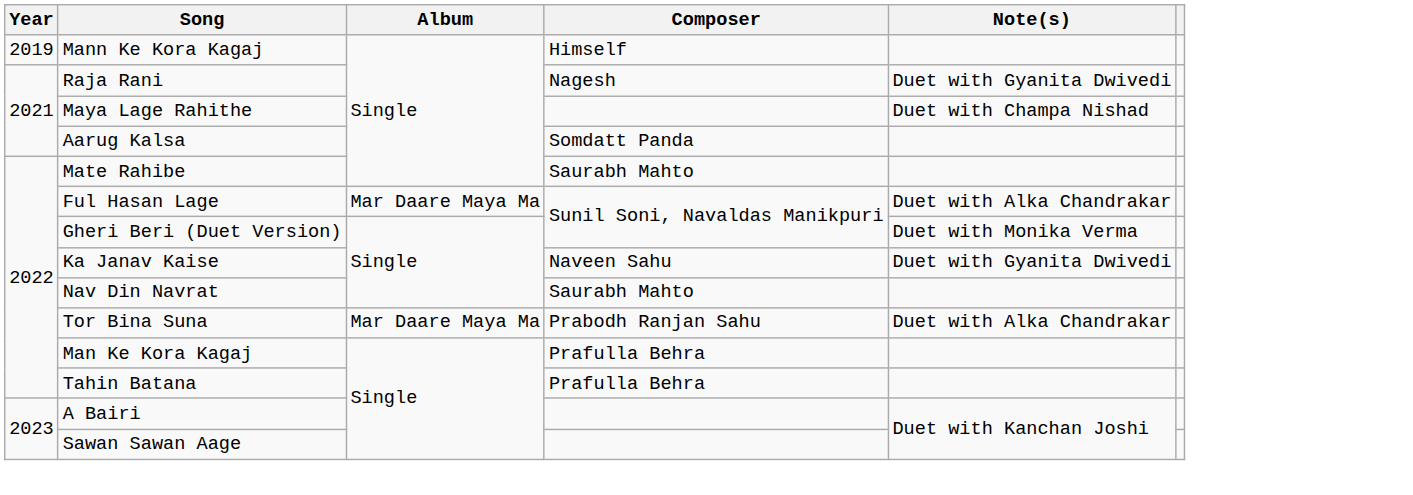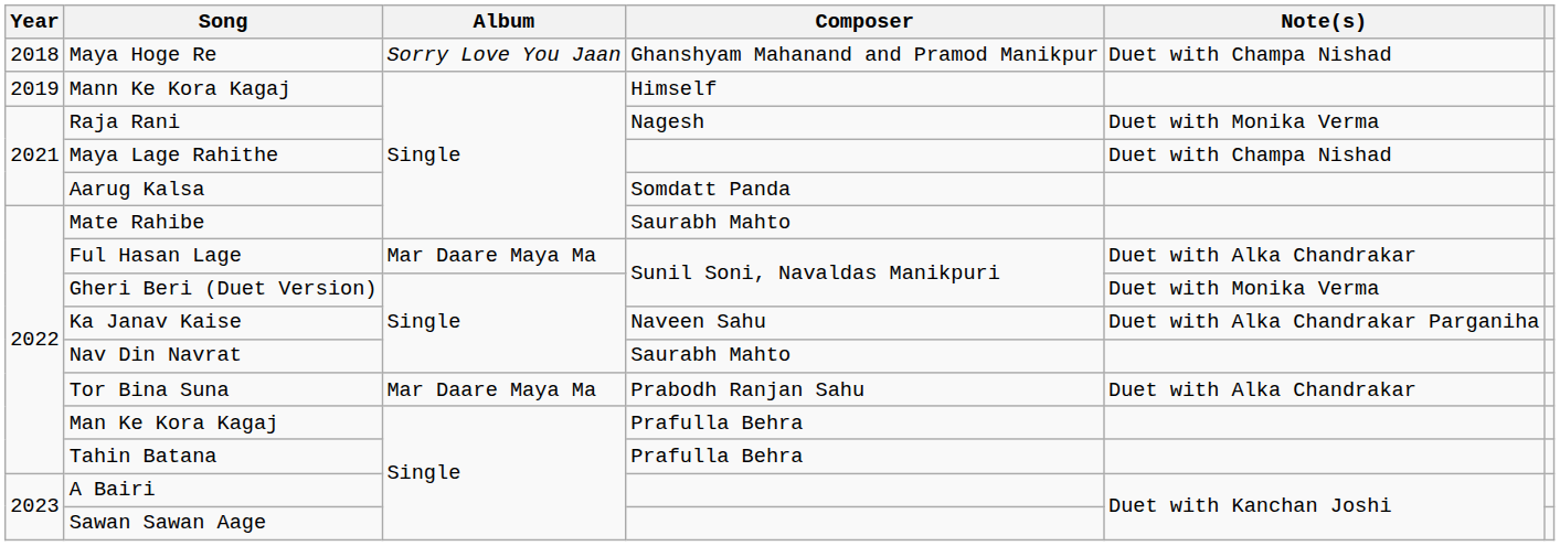 <table class="wikitable">
 <tr>
 <th>Year</th>
 <th>Song</th>
 <th>Album</th>
 <th>Composer</th>
 <th>Note(s)</th>
 <th></th>
+</tr>
+<tr>
+<td>2018</td>
+<td>Maya Hoge Re</td>
+<td><em>Sorry Love You Jaan</em></td>
+<td>Ghanshyam Mahanand and Pramod Manikpur</td>
+<td>Duet with Champa Nishad</td>
+<td></td>
 </tr>
 <tr>
 <td>2019</td>
 <td>Mann Ke Kora Kagaj</td>
 <td rowspan="5">Single</td>
 <td>Himself</td>
 <td></td>
 <td></td>
 </tr>
 <tr>
 <td rowspan="3">2021</td>
 <td>Raja Rani</td>
 <td>Nagesh</td>
-<td>Duet with Gyanita Dwivedi</td>
+<td>Duet with Monika Verma</td>
 <td></td>
 </tr>
 <tr>
 <td>Maya Lage Rahithe</td>
 <td></td>
 <td>Duet with Champa Nishad</td>
 <td></td>
 </tr>
 <tr>
 <td>Aarug Kalsa</td>
 <td>Somdatt Panda</td>
 <td></td>
 <td></td>
 </tr>
 <tr>
 <td rowspan="8">2022</td>
 <td>Mate Rahibe</td>
 <td>Saurabh Mahto</td>
 <td></td>
 <td></td>
 </tr>
 <tr>
 <td>Ful Hasan Lage</td>
 <td>Mar Daare Maya Ma</td>
 <td rowspan="2">Sunil Soni, Navaldas Manikpuri</td>
 <td>Duet with Alka Chandrakar</td>
 <td></td>
 </tr>
 <tr>
 <td>Gheri Beri (Duet Version)</td>
 <td rowspan="3">Single</td>
 <td>Duet with Monika Verma</td>
 <td></td>
 </tr>
 <tr>
 <td>Ka Janav Kaise</td>
 <td>Naveen Sahu</td>
-<td>Duet with Gyanita Dwivedi</td>
+<td>Duet with Alka Chandrakar Parganiha</td>
 <td></td>
 </tr>
 <tr>
 <td>Nav Din Navrat</td>
 <td>Saurabh Mahto</td>
 <td></td>
 <td></td>
 </tr>
 <tr>
 <td>Tor Bina Suna</td>
 <td>Mar Daare Maya Ma</td>
 <td>Prabodh Ranjan Sahu</td>
 <td>Duet with Alka Chandrakar</td>
 <td></td>
 </tr>
 <tr>
 <td>Man Ke Kora Kagaj</td>
 <td rowspan="4">Single</td>
 <td>Prafulla Behra</td>
 <td></td>
 <td></td>
 </tr>
 <tr>
 <td>Tahin Batana</td>
 <td>Prafulla Behra</td>
 <td></td>
 <td></td>
 </tr>
 <tr>
 <td rowspan="2">2023</td>
 <td>A Bairi</td>
 <td></td>
 <td rowspan="2">Duet with Kanchan Joshi</td>
 <td></td>
 </tr>
 <tr>
 <td>Sawan Sawan Aage</td>
 <td></td>
 <td></td>
 </tr>
 </table>
